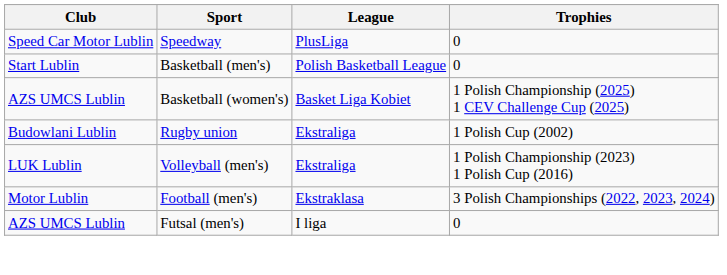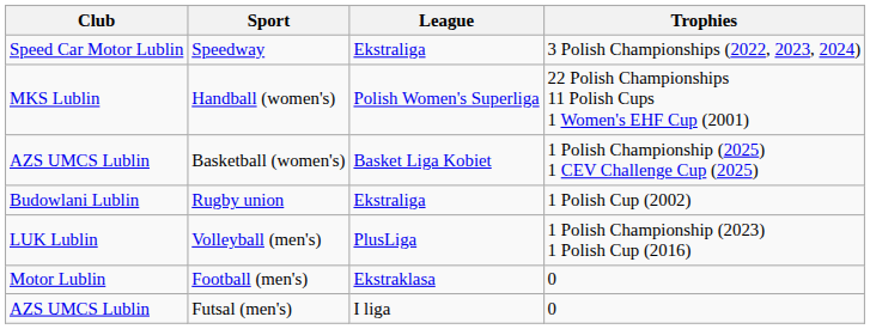 <table class="wikitable sortable" style="font-size:90%">
 <tr>
 </tr>
 <tr>
 <th>Club</th>
 <th>Sport</th>
 <th>League</th>
 <th>Trophies</th>
 </tr>
 <tr>
 <td><a href='#'>Speed Car Motor Lublin</a></td>
 <td><a href='#'>Speedway</a></td>
-<td><a href='#'>PlusLiga</a></td>
-<td>0</td>
+<td><a href='#'>Ekstraliga</a></td>
+<td>3 Polish Championships (<a href='#'>2022</a>, <a href='#'>2023</a>, <a href='#'>2024</a>)</td>
 </tr>
 <tr>
-<td><a href='#'>Start Lublin</a></td>
-<td>Basketball (men's)</td>
-<td><a href='#'>Polish Basketball League</a></td>
-<td>0</td>
+<td><a href='#'>MKS Lublin</a></td>
+<td><a href='#'>Handball</a> (women's)</td>
+<td><a href='#'>Polish Women's Superliga</a></td>
+<td>22 Polish Championships<br>11 Polish Cups<br>1 <a href='#'>Women's EHF Cup</a> (2001)</td>
 </tr>
 <tr>
 <td><a href='#'>AZS UMCS Lublin</a></td>
 <td>Basketball (women's)</td>
 <td><a href='#'>Basket Liga Kobiet</a></td>
 <td>1 Polish Championship (<a href='#'>2025</a>)<br>1 <a href='#'>CEV Challenge Cup</a> (<a href='#'>2025</a>)</td>
 </tr>
 <tr>
 <td><a href='#'>Budowlani Lublin</a></td>
 <td><a href='#'>Rugby union</a></td>
 <td><a href='#'>Ekstraliga</a></td>
 <td>1 Polish Cup (2002)</td>
 </tr>
 <tr>
 <td><a href='#'>LUK Lublin</a></td>
 <td><a href='#'>Volleyball</a> (men's)</td>
-<td><a href='#'>Ekstraliga</a></td>
+<td><a href='#'>PlusLiga</a></td>
 <td>1 Polish Championship (2023)<br>1 Polish Cup (2016)</td>
 </tr>
 <tr>
 <td><a href='#'>Motor Lublin</a></td>
 <td><a href='#'>Football</a> (men's)</td>
 <td><a href='#'>Ekstraklasa</a></td>
-<td>3 Polish Championships (<a href='#'>2022</a>, <a href='#'>2023</a>, <a href='#'>2024</a>)</td>
+<td>0</td>
 </tr>
 <tr>
 <td><a href='#'>AZS UMCS Lublin</a></td>
 <td>Futsal (men's)</td>
 <td>I liga</td>
 <td>0</td>
 </tr>
 </table>
